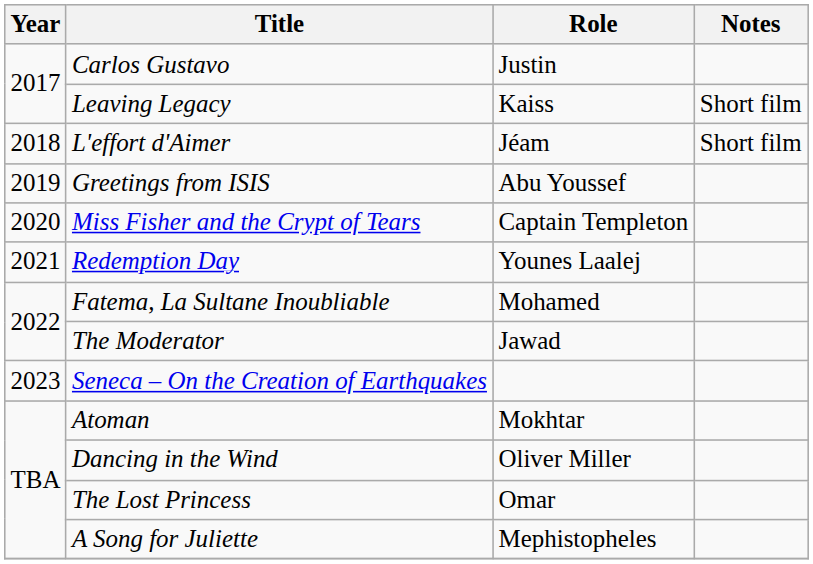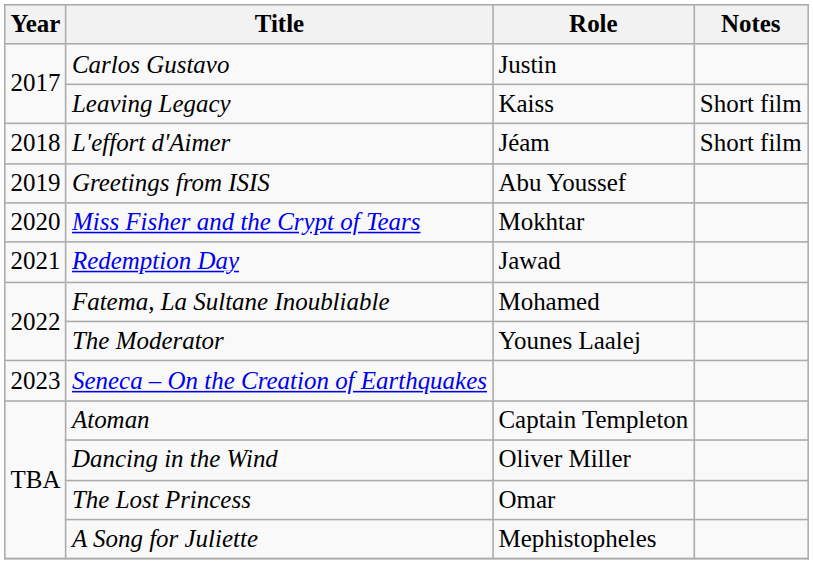 <table class="wikitable sortable">
 <tr>
 <th>Year</th>
 <th>Title</th>
 <th>Role</th>
 <th class="unsortable">Notes</th>
 </tr>
 <tr>
 <td rowspan="2">2017</td>
 <td><em>Carlos Gustavo</em></td>
 <td>Justin</td>
 <td></td>
 </tr>
 <tr>
 <td><em>Leaving Legacy</em></td>
 <td>Kaiss</td>
 <td>Short film</td>
 </tr>
 <tr>
 <td>2018</td>
 <td><em>L'effort d'Aimer</em></td>
 <td>Jéam</td>
 <td>Short film</td>
 </tr>
 <tr>
 <td>2019</td>
 <td><em>Greetings from ISIS</em></td>
 <td>Abu Youssef</td>
 <td></td>
 </tr>
 <tr>
 <td>2020</td>
 <td><em><a href='#'>Miss Fisher and the Crypt of Tears</a></em></td>
-<td>Captain Templeton</td>
+<td>Mokhtar</td>
 <td></td>
 </tr>
 <tr>
 <td>2021</td>
 <td><em><a href='#'>Redemption Day</a></em></td>
-<td>Younes Laalej</td>
+<td>Jawad</td>
 <td></td>
 </tr>
 <tr>
 <td rowspan="2">2022</td>
 <td><em>Fatema, La Sultane Inoubliable</em></td>
 <td>Mohamed</td>
 <td></td>
 </tr>
 <tr>
 <td><em>The Moderator</em></td>
-<td>Jawad</td>
+<td>Younes Laalej</td>
 <td></td>
 </tr>
 <tr>
 <td>2023</td>
 <td><em><a href='#'>Seneca – On the Creation of Earthquakes</a></em></td>
 <td></td>
 <td></td>
 </tr>
 <tr>
 <td rowspan="4">TBA</td>
 <td><em>Atoman</em></td>
-<td>Mokhtar</td>
+<td>Captain Templeton</td>
 <td></td>
 </tr>
 <tr>
 <td><em>Dancing in the Wind</em></td>
 <td>Oliver Miller</td>
 <td></td>
 </tr>
 <tr>
 <td><em>The Lost Princess</em></td>
 <td>Omar</td>
 <td></td>
 </tr>
 <tr>
 <td><em>A Song for Juliette</em></td>
 <td>Mephistopheles</td>
 <td></td>
 </tr>
 <tr>
 </tr>
 </table>
